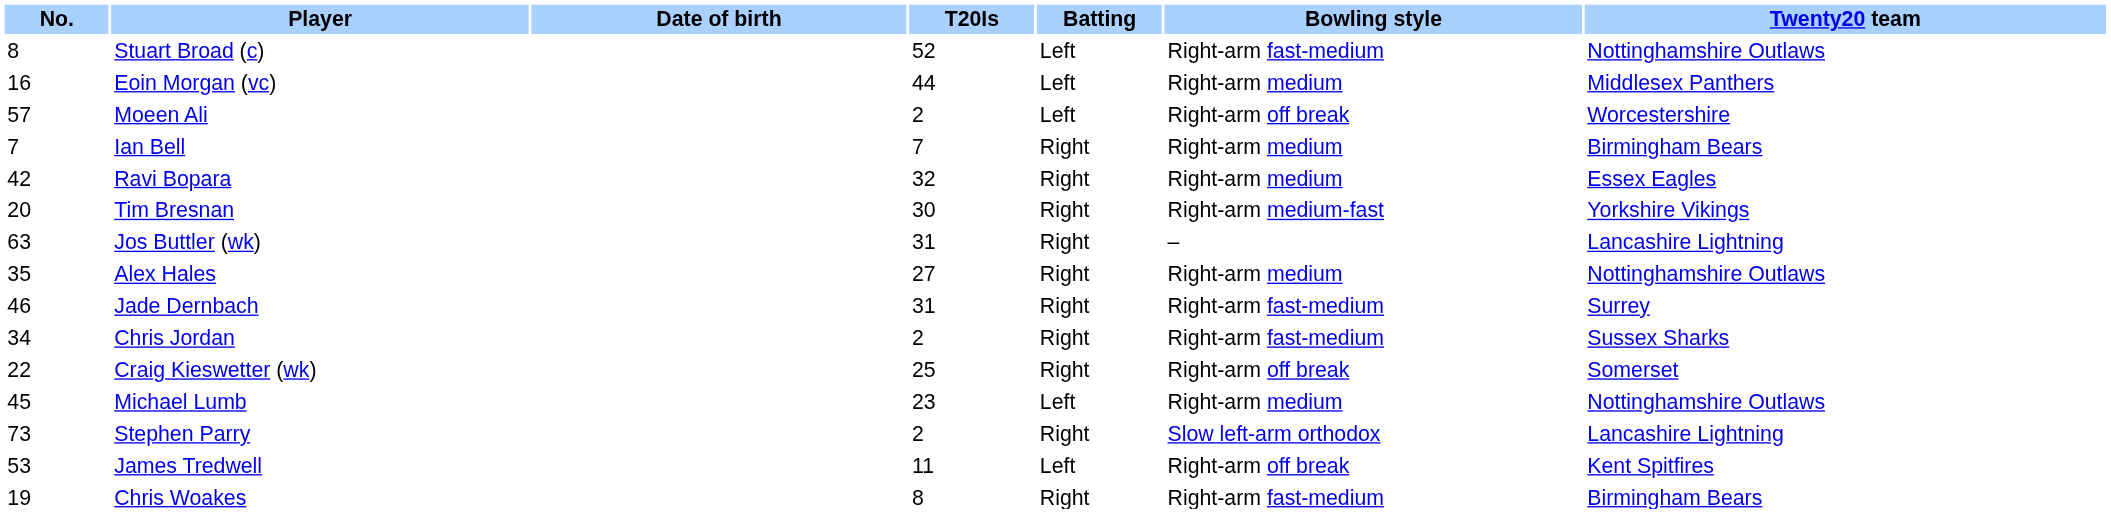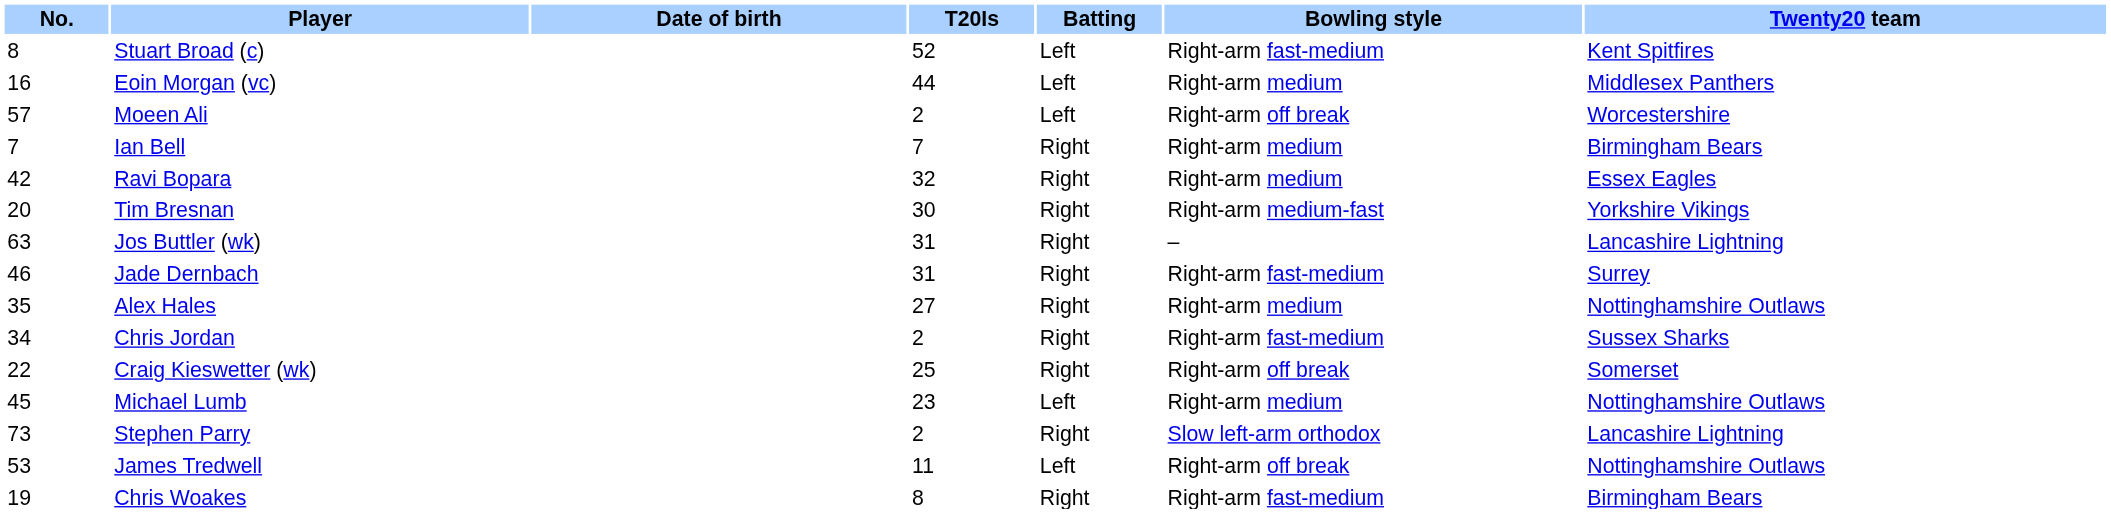 <table border="0" cellspacing="2" cellpadding="2" style="width:100%;">
 <tr style="background:#aad0ff;">
 <th scope="col" width="5%">No.</th>
 <th scope="col" width="20%">Player</th>
 <th scope="col" width="18%">Date of birth</th>
 <th scope="col" width="6%">T20Is</th>
 <th scope="col" width="6%">Batting</th>
 <th scope="col" width="20%">Bowling style</th>
 <th scope="col" width="25%"><a href='#'>Twenty20</a> team</th>
 </tr>
 <tr>
 <td>8</td>
 <td><a href='#'>Stuart Broad</a> (<a href='#'>c</a>)</td>
 <td></td>
 <td>52</td>
 <td>Left</td>
 <td>Right-arm <a href='#'>fast-medium</a></td>
-<td> <a href='#'>Nottinghamshire Outlaws</a></td>
+<td> <a href='#'>Kent Spitfires</a></td>
 </tr>
 <tr>
 <td>16</td>
 <td><a href='#'>Eoin Morgan</a> (<a href='#'>vc</a>)</td>
 <td></td>
 <td>44</td>
 <td>Left</td>
 <td>Right-arm <a href='#'>medium</a></td>
 <td> <a href='#'>Middlesex Panthers</a></td>
 </tr>
 <tr>
 <td>57</td>
 <td><a href='#'>Moeen Ali</a></td>
 <td></td>
 <td>2</td>
 <td>Left</td>
 <td>Right-arm <a href='#'>off break</a></td>
 <td> <a href='#'>Worcestershire</a></td>
 </tr>
 <tr>
 <td>7</td>
 <td><a href='#'>Ian Bell</a></td>
 <td></td>
 <td>7</td>
 <td>Right</td>
 <td>Right-arm <a href='#'>medium</a></td>
 <td> <a href='#'>Birmingham Bears</a></td>
 </tr>
 <tr>
 <td>42</td>
 <td><a href='#'>Ravi Bopara</a></td>
 <td></td>
 <td>32</td>
 <td>Right</td>
 <td>Right-arm <a href='#'>medium</a></td>
 <td> <a href='#'>Essex Eagles</a></td>
 </tr>
 <tr>
 <td>20</td>
 <td><a href='#'>Tim Bresnan</a></td>
 <td></td>
 <td>30</td>
 <td>Right</td>
 <td>Right-arm <a href='#'>medium-fast</a></td>
 <td> <a href='#'>Yorkshire Vikings</a></td>
 </tr>
 <tr>
 <td>63</td>
 <td><a href='#'>Jos Buttler</a> (<a href='#'>wk</a>)</td>
 <td></td>
 <td>31</td>
 <td>Right</td>
 <td>–</td>
 <td> <a href='#'>Lancashire Lightning</a></td>
 </tr>
 <tr>
+<td>46</td>
+<td><a href='#'>Jade Dernbach</a></td>
+<td></td>
+<td>31</td>
+<td>Right</td>
+<td>Right-arm <a href='#'>fast-medium</a></td>
+<td> <a href='#'>Surrey</a></td>
+</tr>
+<tr>
 <td>35</td>
 <td><a href='#'>Alex Hales</a></td>
 <td></td>
 <td>27</td>
 <td>Right</td>
 <td>Right-arm <a href='#'>medium</a></td>
 <td> <a href='#'>Nottinghamshire Outlaws</a></td>
-</tr>
-<tr>
-<td>46</td>
-<td><a href='#'>Jade Dernbach</a></td>
-<td></td>
-<td>31</td>
-<td>Right</td>
-<td>Right-arm <a href='#'>fast-medium</a></td>
-<td> <a href='#'>Surrey</a></td>
 </tr>
 <tr>
 <td>34</td>
 <td><a href='#'>Chris Jordan</a></td>
 <td></td>
 <td>2</td>
 <td>Right</td>
 <td>Right-arm <a href='#'>fast-medium</a></td>
 <td> <a href='#'>Sussex Sharks</a></td>
 </tr>
 <tr>
 <td>22</td>
 <td><a href='#'>Craig Kieswetter</a> (<a href='#'>wk</a>)</td>
 <td></td>
 <td>25</td>
 <td>Right</td>
 <td>Right-arm <a href='#'>off break</a></td>
 <td> <a href='#'>Somerset</a></td>
 </tr>
 <tr>
 <td>45</td>
 <td><a href='#'>Michael Lumb</a></td>
 <td></td>
 <td>23</td>
 <td>Left</td>
 <td>Right-arm <a href='#'>medium</a></td>
 <td> <a href='#'>Nottinghamshire Outlaws</a></td>
 </tr>
 <tr>
 <td>73</td>
 <td><a href='#'>Stephen Parry</a></td>
 <td></td>
 <td>2</td>
 <td>Right</td>
 <td><a href='#'>Slow left-arm orthodox</a></td>
 <td> <a href='#'>Lancashire Lightning</a></td>
 </tr>
 <tr>
 <td>53</td>
 <td><a href='#'>James Tredwell</a></td>
 <td></td>
 <td>11</td>
 <td>Left</td>
 <td>Right-arm <a href='#'>off break</a></td>
-<td> <a href='#'>Kent Spitfires</a></td>
+<td> <a href='#'>Nottinghamshire Outlaws</a></td>
 </tr>
 <tr>
 <td>19</td>
 <td><a href='#'>Chris Woakes</a></td>
 <td></td>
 <td>8</td>
 <td>Right</td>
 <td>Right-arm <a href='#'>fast-medium</a></td>
 <td> <a href='#'>Birmingham Bears</a></td>
 </tr>
 </table>
